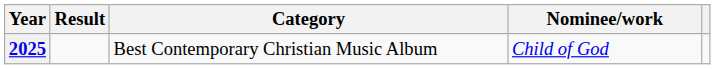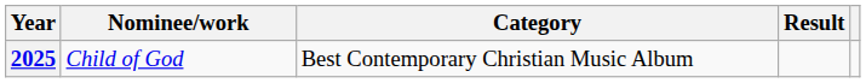 <table class="wikitable plainrowheaders">
 <tr>
 <th>Year</th>
+<th style="width:10em;">Nominee/work</th>
+<th style="width:21em;">Category</th>
 <th>Result</th>
-<th style="width:21em;">Category</th>
-<th style="width:10em;">Nominee/work</th>
 <th></th>
 </tr>
 <tr>
 <th scope="row"><a href='#'>2025</a></th>
+<td><em><a href='#'>Child of God</a></em></td>
+<td>Best Contemporary Christian Music Album</td>
 <td></td>
-<td>Best Contemporary Christian Music Album</td>
-<td><em><a href='#'>Child of God</a></em></td>
 <td></td>
 </tr>
 </table>
